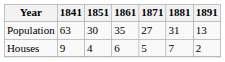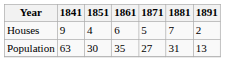 <table class="wikitable">
 <tr>
 <th>Year</th>
 <th>1841</th>
 <th>1851</th>
 <th>1861</th>
 <th>1871</th>
 <th>1881</th>
 <th>1891</th>
 </tr>
 <tr>
+<td>Houses</td>
+<td>9</td>
+<td>4</td>
+<td>6</td>
+<td>5</td>
+<td>7</td>
+<td>2</td>
+</tr>
+<tr>
 <td>Population</td>
 <td>63</td>
 <td>30</td>
 <td>35</td>
 <td>27</td>
 <td>31</td>
 <td>13</td>
 </tr>
 <tr>
-<td>Houses</td>
-<td>9</td>
-<td>4</td>
-<td>6</td>
-<td>5</td>
-<td>7</td>
-<td>2</td>
-</tr>
-<tr>
 </tr>
 </table>
